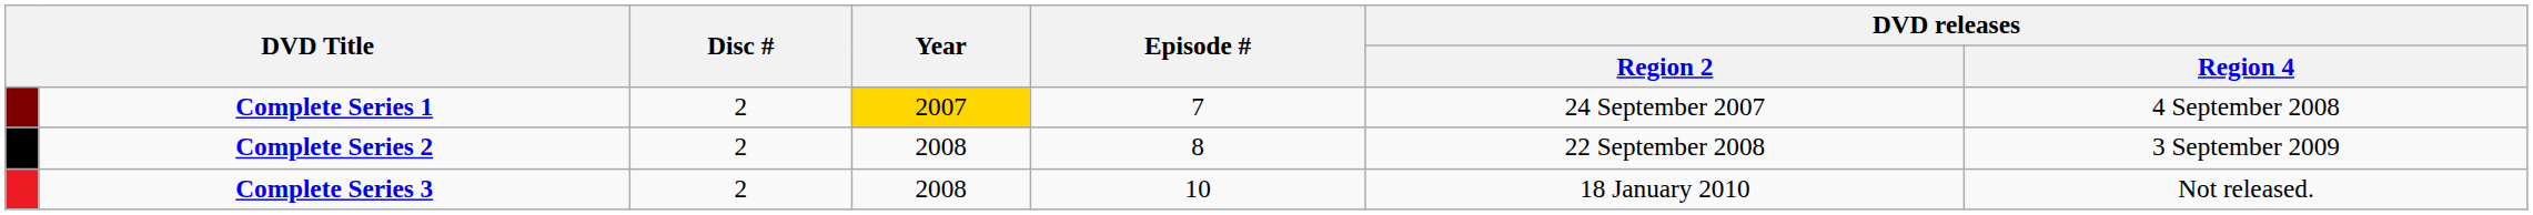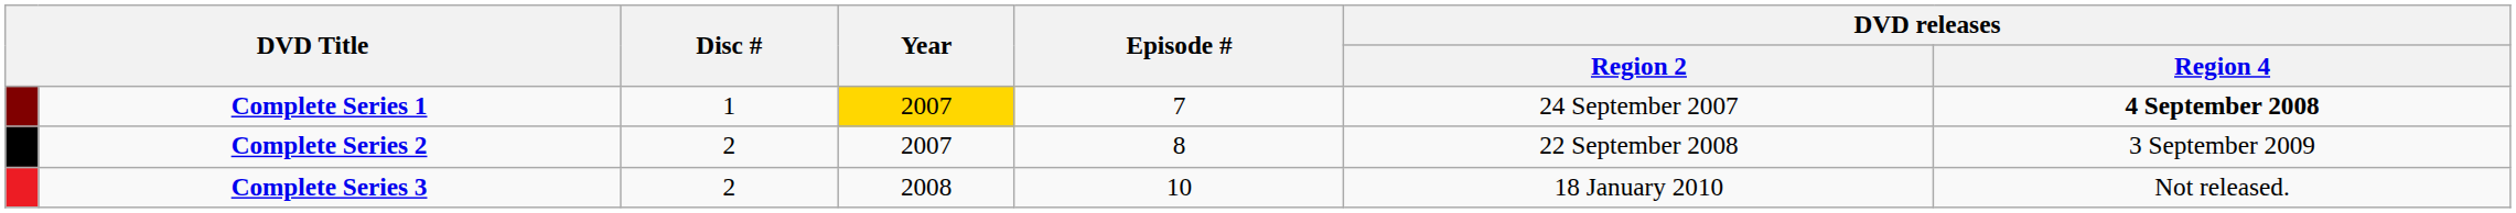 <table class="wikitable" width="99%" style="text-align:center;">
 <tr>
 <th colspan="2" rowspan="2">DVD Title</th>
 <th rowspan="2">Disc #</th>
 <th rowspan="2">Year</th>
 <th rowspan="2">Episode #</th>
 <th colspan="2">DVD releases</th>
 </tr>
 <tr>
 <th><a href='#'>Region 2</a></th>
 <th><a href='#'>Region 4</a></th>
 </tr>
 <tr>
 <td bgcolor="800000"></td>
 <td><strong><a href='#'>Complete Series 1</a></strong></td>
-<td>2</td>
+<td>1</td>
 <td style="background: gold;">2007</td>
 <td>7</td>
 <td>24 September 2007</td>
-<td>4 September 2008</td>
+<td><strong>4 September 2008</strong></td>
 </tr>
 <tr>
 <td bgcolor="000000"></td>
 <td><strong><a href='#'>Complete Series 2</a></strong></td>
 <td>2</td>
-<td>2008</td>
+<td>2007</td>
 <td>8</td>
 <td>22 September 2008</td>
 <td>3 September 2009</td>
 </tr>
 <tr>
 <td bgcolor="ED1C24"></td>
 <td><strong><a href='#'>Complete Series 3</a></strong></td>
 <td>2</td>
 <td>2008</td>
 <td>10</td>
 <td>18 January 2010</td>
 <td>Not released.</td>
 </tr>
 </table>
